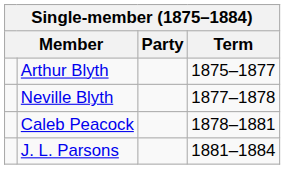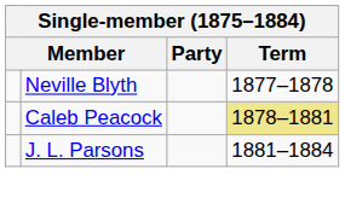 <table class="wikitable">
 <tr>
 <th colspan = 4>Single-member (1875–1884)</th>
 </tr>
 <tr>
 <th colspan=2>Member</th>
 <th>Party</th>
 <th>Term</th>
 </tr>
 <tr>
 <td> </td>
-<td><a href='#'>Arthur Blyth</a></td>
-<td></td>
-<td>1875–1877</td>
-</tr>
-<tr>
-<td> </td>
 <td><a href='#'>Neville Blyth</a></td>
 <td></td>
 <td>1877–1878</td>
 </tr>
 <tr>
 <td> </td>
 <td><a href='#'>Caleb Peacock</a></td>
 <td></td>
-<td>1878–1881</td>
+<td style="background: khaki;">1878–1881</td>
 </tr>
 <tr>
 <td> </td>
 <td><a href='#'>J. L. Parsons</a></td>
 <td></td>
 <td>1881–1884</td>
 </tr>
 </table>
